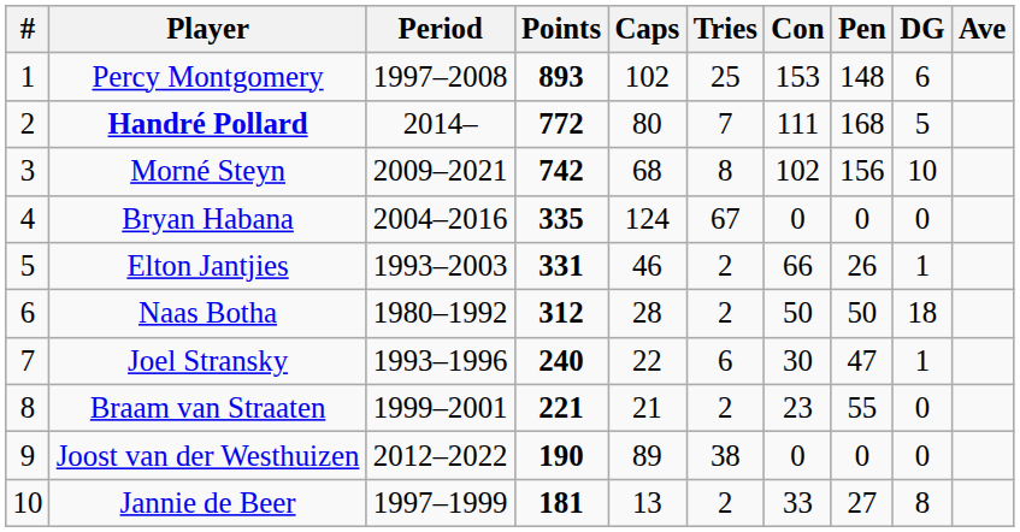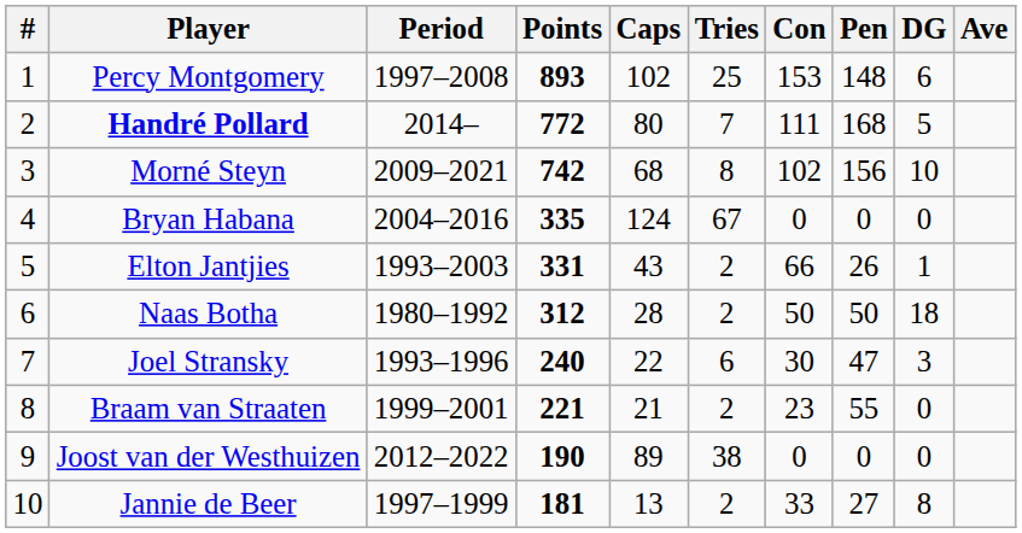 <table class="wikitable sortable mw-collapsible" style="text-align:center;">
 <tr>
 <th>#</th>
 <th>Player</th>
 <th>Period</th>
 <th>Points</th>
 <th>Caps</th>
 <th>Tries</th>
 <th>Con</th>
 <th>Pen</th>
 <th>DG</th>
 <th>Ave</th>
 </tr>
 <tr>
 <td>1</td>
 <td><a href='#'>Percy Montgomery</a></td>
 <td>1997–2008</td>
 <td><strong>893</strong></td>
 <td>102</td>
 <td>25</td>
 <td>153</td>
 <td>148</td>
 <td>6</td>
 <td></td>
 </tr>
 <tr>
 <td>2</td>
 <td><strong><a href='#'>Handré Pollard</a></strong></td>
 <td>2014–</td>
 <td><strong>772</strong></td>
 <td>80</td>
 <td>7</td>
 <td>111</td>
 <td>168</td>
 <td>5</td>
 <td></td>
 </tr>
 <tr>
 <td>3</td>
 <td><a href='#'>Morné Steyn</a></td>
 <td>2009–2021</td>
 <td><strong>742</strong></td>
 <td>68</td>
 <td>8</td>
 <td>102</td>
 <td>156</td>
 <td>10</td>
 <td></td>
 </tr>
 <tr>
 <td>4</td>
 <td><a href='#'>Bryan Habana</a></td>
 <td>2004–2016</td>
 <td><strong>335</strong></td>
 <td>124</td>
 <td>67</td>
 <td>0</td>
 <td>0</td>
 <td>0</td>
 <td></td>
 </tr>
 <tr>
 <td>5</td>
 <td><a href='#'>Elton Jantjies</a></td>
 <td>1993–2003</td>
 <td><strong>331</strong></td>
-<td>46</td>
+<td>43</td>
 <td>2</td>
 <td>66</td>
 <td>26</td>
 <td>1</td>
 <td></td>
 </tr>
 <tr>
 <td>6</td>
 <td><a href='#'>Naas Botha</a></td>
 <td>1980–1992</td>
 <td><strong>312</strong></td>
 <td>28</td>
 <td>2</td>
 <td>50</td>
 <td>50</td>
 <td>18</td>
 <td></td>
 </tr>
 <tr>
 <td>7</td>
 <td><a href='#'>Joel Stransky</a></td>
 <td>1993–1996</td>
 <td><strong>240</strong></td>
 <td>22</td>
 <td>6</td>
 <td>30</td>
 <td>47</td>
-<td>1</td>
+<td>3</td>
 <td></td>
 </tr>
 <tr>
 <td>8</td>
 <td><a href='#'>Braam van Straaten</a></td>
 <td>1999–2001</td>
 <td><strong>221</strong></td>
 <td>21</td>
 <td>2</td>
 <td>23</td>
 <td>55</td>
 <td>0</td>
 <td></td>
 </tr>
 <tr>
 <td>9</td>
 <td><a href='#'>Joost van der Westhuizen</a></td>
 <td>2012–2022</td>
 <td><strong>190</strong></td>
 <td>89</td>
 <td>38</td>
 <td>0</td>
 <td>0</td>
 <td>0</td>
 <td></td>
 </tr>
 <tr>
 <td>10</td>
 <td><a href='#'>Jannie de Beer</a></td>
 <td>1997–1999</td>
 <td><strong>181</strong></td>
 <td>13</td>
 <td>2</td>
 <td>33</td>
 <td>27</td>
 <td>8</td>
 <td></td>
 </tr>
 </table>
